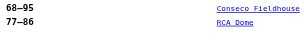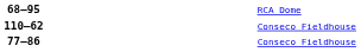 <table style="text-align:center">
 <tr>
 <th width=200></th>
 <th width=30></th>
 <th width=70></th>
 <th width=30></th>
 <th width=200></th>
 <th></th>
 </tr>
 <tr>
 <td align=right><strong></strong></td>
 <td></td>
 <td><strong>68–95</strong></td>
 <td></td>
 <td align=left><strong></strong></td>
+<td align=left><small><a href='#'>RCA Dome</a></small></td>
+</tr>
+<tr>
+<td align=right><strong></strong></td>
+<td></td>
+<td><strong>110–62</strong></td>
+<td></td>
+<td align=left><strong></strong></td>
 <td align=left><small><a href='#'>Conseco Fieldhouse</a></small></td>
 </tr>
 <tr>
 <td align=right><strong></strong></td>
 <td></td>
 <td><strong>77–86</strong></td>
 <td></td>
 <td align=left><strong></strong></td>
-<td align=left><small><a href='#'>RCA Dome</a></small></td>
+<td align=left><small><a href='#'>Conseco Fieldhouse</a></small></td>
 </tr>
 </table>
